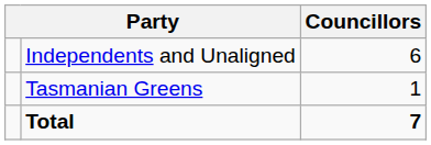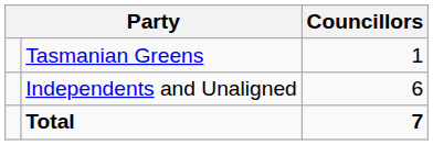 <table class="wikitable">
 <tr>
 <th colspan="2">Party</th>
 <th>Councillors</th>
 </tr>
 <tr>
 <td> </td>
-<td><a href='#'>Independents</a> and Unaligned</td>
-<td align=right>6</td>
+<td><a href='#'>Tasmanian Greens</a></td>
+<td align=right>1</td>
 </tr>
 <tr>
 <td> </td>
-<td><a href='#'>Tasmanian Greens</a></td>
-<td align=right>1</td>
+<td><a href='#'>Independents</a> and Unaligned</td>
+<td align=right>6</td>
 </tr>
 <tr>
 <td></td>
 <td><strong>Total</strong></td>
 <td align=right><strong>7</strong></td>
 </tr>
 </table>
